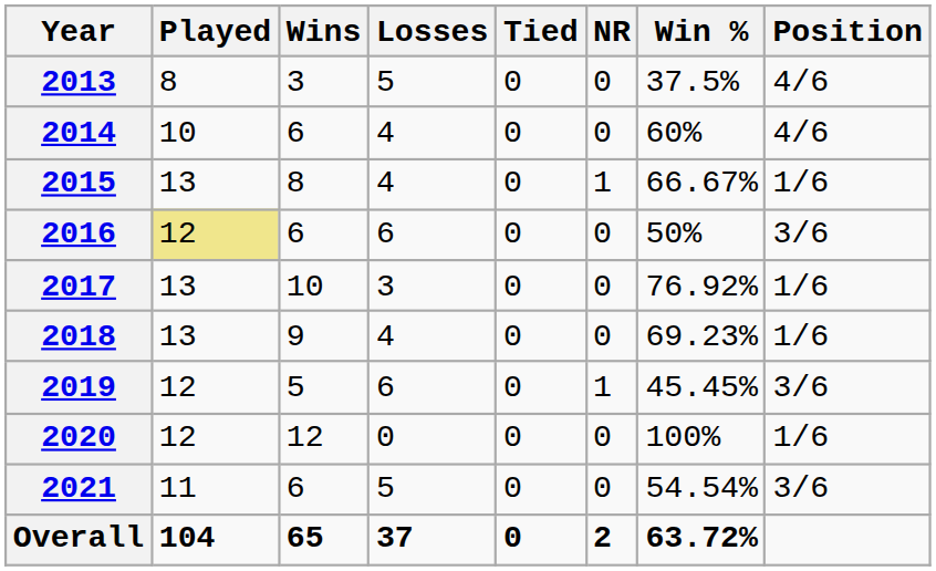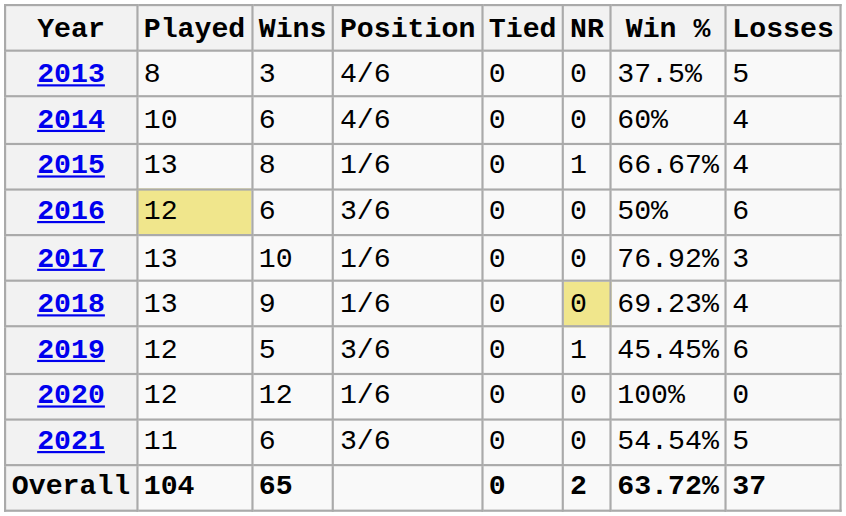 <table class="wikitable">
 <tr>
 <th>Year</th>
 <th>Played</th>
 <th>Wins</th>
-<th>Losses</th>
+<th>Position</th>
 <th>Tied</th>
 <th>NR</th>
 <th>Win %</th>
-<th>Position</th>
+<th>Losses</th>
 </tr>
 <tr>
 <th><a href='#'>2013</a></th>
 <td>8</td>
 <td>3</td>
-<td>5</td>
+<td>4/6</td>
 <td>0</td>
 <td>0</td>
 <td>37.5%</td>
-<td>4/6</td>
+<td>5</td>
 </tr>
 <tr>
 <th><a href='#'>2014</a></th>
 <td>10</td>
 <td>6</td>
-<td>4</td>
+<td>4/6</td>
 <td>0</td>
 <td>0</td>
 <td>60%</td>
-<td>4/6</td>
+<td>4</td>
 </tr>
 <tr>
 <th><a href='#'>2015</a></th>
 <td>13</td>
 <td>8</td>
-<td>4</td>
+<td>1/6</td>
 <td>0</td>
 <td>1</td>
 <td>66.67%</td>
-<td>1/6</td>
+<td>4</td>
 </tr>
 <tr>
 <th><a href='#'>2016</a></th>
 <td style="background: khaki;">12</td>
 <td>6</td>
-<td>6</td>
+<td>3/6</td>
 <td>0</td>
 <td>0</td>
 <td>50%</td>
-<td>3/6</td>
+<td>6</td>
 </tr>
 <tr>
 <th><a href='#'>2017</a></th>
 <td>13</td>
 <td>10</td>
-<td>3</td>
+<td>1/6</td>
 <td>0</td>
 <td>0</td>
 <td>76.92%</td>
-<td>1/6</td>
+<td>3</td>
 </tr>
 <tr>
 <th><a href='#'>2018</a></th>
 <td>13</td>
 <td>9</td>
+<td>1/6</td>
+<td>0</td>
+<td style="background: khaki;">0</td>
+<td>69.23%</td>
 <td>4</td>
-<td>0</td>
-<td>0</td>
-<td>69.23%</td>
-<td>1/6</td>
 </tr>
 <tr>
 <th><a href='#'>2019</a></th>
 <td>12</td>
 <td>5</td>
-<td>6</td>
+<td>3/6</td>
 <td>0</td>
 <td>1</td>
 <td>45.45%</td>
-<td>3/6</td>
+<td>6</td>
 </tr>
 <tr>
 <th><a href='#'>2020</a></th>
 <td>12</td>
 <td>12</td>
-<td>0</td>
+<td>1/6</td>
 <td>0</td>
 <td>0</td>
 <td>100%</td>
-<td>1/6</td>
+<td>0</td>
 </tr>
 <tr>
 <th><a href='#'>2021</a></th>
 <td>11</td>
 <td>6</td>
-<td>5</td>
+<td>3/6</td>
 <td>0</td>
 <td>0</td>
 <td>54.54%</td>
-<td>3/6</td>
+<td>5</td>
 </tr>
 <tr>
 <th>Overall</th>
 <td><strong>104</strong></td>
 <td><strong>65</strong></td>
-<td><strong>37</strong></td>
+<td></td>
 <td><strong>0</strong></td>
 <td><strong>2</strong></td>
 <td><strong>63.72%</strong></td>
-<td></td>
+<td><strong>37</strong></td>
 </tr>
 </table>
